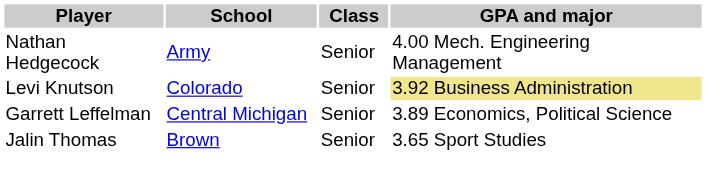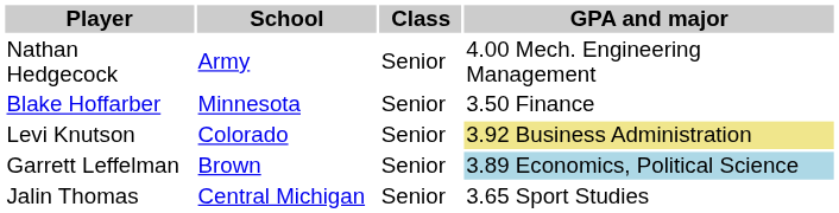 <table style="width:600px" "border:'1' 'solid' 'gray' ">
 <tr>
 <th style="background:#ccc; width:23%;">Player</th>
 <th style="background:#ccc; width:22%;">School</th>
 <th style="background:#ccc; width:10%;">Class</th>
 <th style="background:#ccc; width:45%;">GPA and major</th>
 </tr>
 <tr>
 <td>Nathan Hedgecock</td>
 <td><a href='#'>Army</a></td>
 <td>Senior</td>
 <td>4.00 Mech. Engineering Management</td>
 </tr>
 <tr>
+<td><a href='#'>Blake Hoffarber</a></td>
+<td><a href='#'>Minnesota</a></td>
+<td>Senior</td>
+<td>3.50 Finance</td>
+</tr>
+<tr>
 <td>Levi Knutson</td>
 <td><a href='#'>Colorado</a></td>
 <td>Senior</td>
 <td style="background: khaki;">3.92 Business Administration</td>
 </tr>
 <tr>
 <td>Garrett Leffelman</td>
-<td><a href='#'>Central Michigan</a></td>
+<td><a href='#'>Brown</a></td>
 <td>Senior</td>
-<td>3.89 Economics, Political Science</td>
+<td style="background: lightblue;">3.89 Economics, Political Science</td>
 </tr>
 <tr>
 <td>Jalin Thomas</td>
-<td><a href='#'>Brown</a></td>
+<td><a href='#'>Central Michigan</a></td>
 <td>Senior</td>
 <td>3.65 Sport Studies</td>
 </tr>
 </table>
